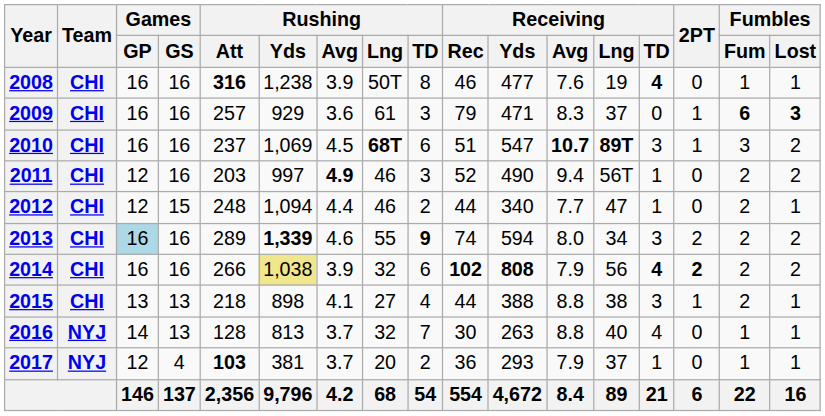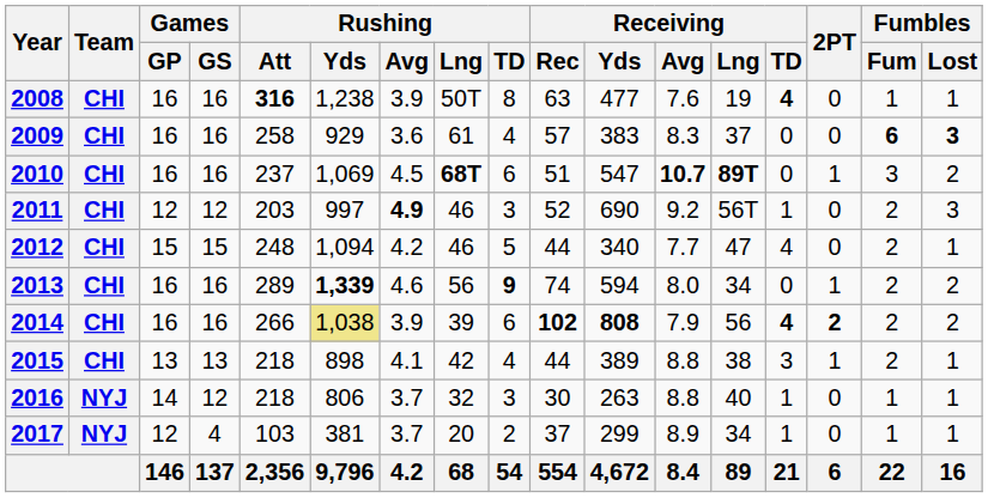 <table class=wikitable style="text-align:center;">
 <tr>
 <th rowspan="2">Year</th>
 <th rowspan="2">Team</th>
 <th colspan="2">Games</th>
 <th colspan="5">Rushing</th>
 <th colspan="5">Receiving</th>
 <th rowspan="2">2PT</th>
 <th colspan="2">Fumbles</th>
 </tr>
 <tr>
 <th>GP</th>
 <th>GS</th>
 <th>Att</th>
 <th>Yds</th>
 <th>Avg</th>
 <th>Lng</th>
 <th>TD</th>
 <th>Rec</th>
 <th>Yds</th>
 <th>Avg</th>
 <th>Lng</th>
 <th>TD</th>
 <th>Fum</th>
 <th>Lost</th>
 </tr>
 <tr>
 <th><a href='#'>2008</a></th>
 <th><a href='#'>CHI</a></th>
 <td>16</td>
 <td>16</td>
 <td><strong>316</strong></td>
 <td>1,238</td>
 <td>3.9</td>
 <td>50T</td>
 <td>8</td>
-<td>46</td>
+<td>63</td>
 <td>477</td>
 <td>7.6</td>
 <td>19</td>
 <td><strong>4</strong></td>
 <td>0</td>
 <td>1</td>
 <td>1</td>
 </tr>
 <tr>
 <th><a href='#'>2009</a></th>
 <th><a href='#'>CHI</a></th>
 <td>16</td>
 <td>16</td>
-<td>257</td>
+<td>258</td>
 <td>929</td>
 <td>3.6</td>
 <td>61</td>
-<td>3</td>
-<td>79</td>
-<td>471</td>
+<td>4</td>
+<td>57</td>
+<td>383</td>
 <td>8.3</td>
 <td>37</td>
 <td>0</td>
-<td>1</td>
+<td>0</td>
 <td><strong>6</strong></td>
 <td><strong>3</strong></td>
 </tr>
 <tr>
 <th><a href='#'>2010</a></th>
 <th><a href='#'>CHI</a></th>
 <td>16</td>
 <td>16</td>
 <td>237</td>
 <td>1,069</td>
 <td>4.5</td>
 <td><strong>68T</strong></td>
 <td>6</td>
 <td>51</td>
 <td>547</td>
 <td><strong>10.7</strong></td>
 <td><strong>89T</strong></td>
-<td>3</td>
+<td>0</td>
 <td>1</td>
 <td>3</td>
 <td>2</td>
 </tr>
 <tr>
 <th><a href='#'>2011</a></th>
 <th><a href='#'>CHI</a></th>
 <td>12</td>
-<td>16</td>
+<td>12</td>
 <td>203</td>
 <td>997</td>
 <td><strong>4.9</strong></td>
 <td>46</td>
 <td>3</td>
 <td>52</td>
-<td>490</td>
-<td>9.4</td>
+<td>690</td>
+<td>9.2</td>
 <td>56T</td>
 <td>1</td>
 <td>0</td>
 <td>2</td>
-<td>2</td>
+<td>3</td>
 </tr>
 <tr>
 <th><a href='#'>2012</a></th>
 <th><a href='#'>CHI</a></th>
-<td>12</td>
+<td>15</td>
 <td>15</td>
 <td>248</td>
 <td>1,094</td>
-<td>4.4</td>
+<td>4.2</td>
 <td>46</td>
-<td>2</td>
+<td>5</td>
 <td>44</td>
 <td>340</td>
 <td>7.7</td>
 <td>47</td>
-<td>1</td>
+<td>4</td>
 <td>0</td>
 <td>2</td>
 <td>1</td>
 </tr>
 <tr>
 <th><a href='#'>2013</a></th>
 <th><a href='#'>CHI</a></th>
-<td style="background: lightblue;">16</td>
+<td>16</td>
 <td>16</td>
 <td>289</td>
 <td><strong>1,339</strong></td>
 <td>4.6</td>
-<td>55</td>
+<td>56</td>
 <td><strong>9</strong></td>
 <td>74</td>
 <td>594</td>
 <td>8.0</td>
 <td>34</td>
-<td>3</td>
-<td>2</td>
+<td>0</td>
+<td>1</td>
 <td>2</td>
 <td>2</td>
 </tr>
 <tr>
 <th><a href='#'>2014</a></th>
 <th><a href='#'>CHI</a></th>
 <td>16</td>
 <td>16</td>
 <td>266</td>
 <td style="background: khaki;">1,038</td>
 <td>3.9</td>
-<td>32</td>
+<td>39</td>
 <td>6</td>
 <td><strong>102</strong></td>
 <td><strong>808</strong></td>
 <td>7.9</td>
 <td>56</td>
 <td><strong>4</strong></td>
 <td><strong>2</strong></td>
 <td>2</td>
 <td>2</td>
 </tr>
 <tr>
 <th><a href='#'>2015</a></th>
 <th><a href='#'>CHI</a></th>
 <td>13</td>
 <td>13</td>
 <td>218</td>
 <td>898</td>
 <td>4.1</td>
-<td>27</td>
+<td>42</td>
 <td>4</td>
 <td>44</td>
-<td>388</td>
+<td>389</td>
 <td>8.8</td>
 <td>38</td>
 <td>3</td>
 <td>1</td>
 <td>2</td>
 <td>1</td>
 </tr>
 <tr>
 <th><a href='#'>2016</a></th>
 <th><a href='#'>NYJ</a></th>
 <td>14</td>
-<td>13</td>
-<td>128</td>
-<td>813</td>
+<td>12</td>
+<td>218</td>
+<td>806</td>
 <td>3.7</td>
 <td>32</td>
-<td>7</td>
+<td>3</td>
 <td>30</td>
 <td>263</td>
 <td>8.8</td>
 <td>40</td>
-<td>4</td>
+<td>1</td>
 <td>0</td>
 <td>1</td>
 <td>1</td>
 </tr>
 <tr>
 <th><a href='#'>2017</a></th>
 <th><a href='#'>NYJ</a></th>
 <td>12</td>
 <td>4</td>
-<td><strong>103</strong></td>
+<td>103</td>
 <td>381</td>
 <td>3.7</td>
 <td>20</td>
 <td>2</td>
-<td>36</td>
-<td>293</td>
-<td>7.9</td>
 <td>37</td>
+<td>299</td>
+<td>8.9</td>
+<td>34</td>
 <td>1</td>
 <td>0</td>
 <td>1</td>
 <td>1</td>
 </tr>
 <tr>
 <th colspan="2"></th>
 <th>146</th>
 <th>137</th>
 <th>2,356</th>
 <th>9,796</th>
 <th>4.2</th>
 <th>68</th>
 <th>54</th>
 <th>554</th>
 <th>4,672</th>
 <th>8.4</th>
 <th>89</th>
 <th>21</th>
 <th>6</th>
 <th>22</th>
 <th>16</th>
 </tr>
 </table>
